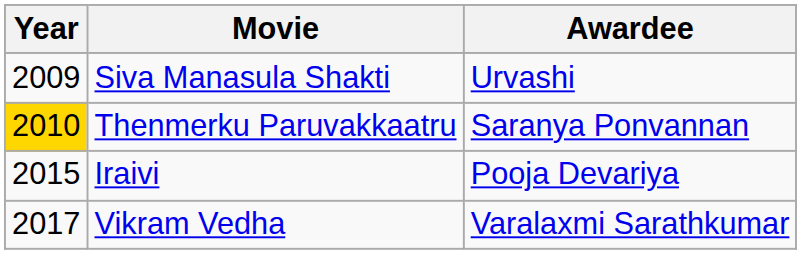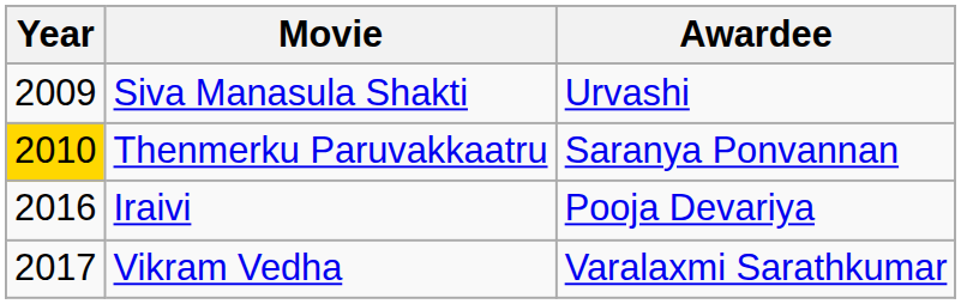 <table class="wikitable">
 <tr>
 <th>Year</th>
 <th>Movie</th>
 <th>Awardee</th>
 </tr>
 <tr>
 <td>2009</td>
 <td><a href='#'>Siva Manasula Shakti</a></td>
 <td><a href='#'>Urvashi</a></td>
 </tr>
 <tr>
 <td style="background: gold;">2010</td>
 <td><a href='#'>Thenmerku Paruvakkaatru</a></td>
 <td><a href='#'>Saranya Ponvannan</a></td>
 </tr>
 <tr>
-<td>2015</td>
+<td>2016</td>
 <td><a href='#'>Iraivi</a></td>
 <td><a href='#'>Pooja Devariya</a></td>
 </tr>
 <tr>
 <td>2017</td>
 <td><a href='#'>Vikram Vedha</a></td>
 <td><a href='#'>Varalaxmi Sarathkumar</a></td>
 </tr>
 </table>
